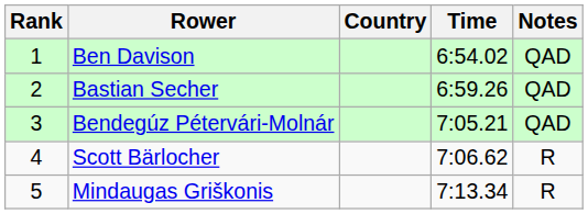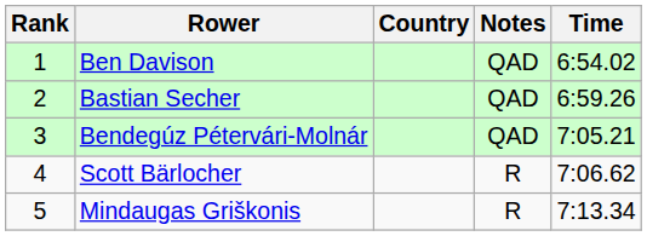 <table class="wikitable" style="text-align:center">
 <tr>
 <th>Rank</th>
 <th>Rower</th>
 <th>Country</th>
+<th>Notes</th>
 <th>Time</th>
-<th>Notes</th>
 </tr>
 <tr bgcolor=ccffcc>
 <td>1</td>
 <td align="left"><a href='#'>Ben Davison</a></td>
 <td align="left"></td>
+<td>QAD</td>
 <td>6:54.02</td>
-<td>QAD</td>
 </tr>
 <tr bgcolor=ccffcc>
 <td>2</td>
 <td align="left"><a href='#'>Bastian Secher</a></td>
 <td align="left"></td>
+<td>QAD</td>
 <td>6:59.26</td>
-<td>QAD</td>
 </tr>
 <tr bgcolor=ccffcc>
 <td>3</td>
 <td align="left"><a href='#'>Bendegúz Pétervári-Molnár</a></td>
 <td align="left"></td>
+<td>QAD</td>
 <td>7:05.21</td>
-<td>QAD</td>
 </tr>
 <tr>
 <td>4</td>
 <td align="left"><a href='#'>Scott Bärlocher</a></td>
 <td align="left"></td>
+<td>R</td>
 <td>7:06.62</td>
-<td>R</td>
 </tr>
 <tr>
 <td>5</td>
 <td align="left"><a href='#'>Mindaugas Griškonis</a></td>
 <td align="left"></td>
+<td>R</td>
 <td>7:13.34</td>
-<td>R</td>
 </tr>
 </table>
